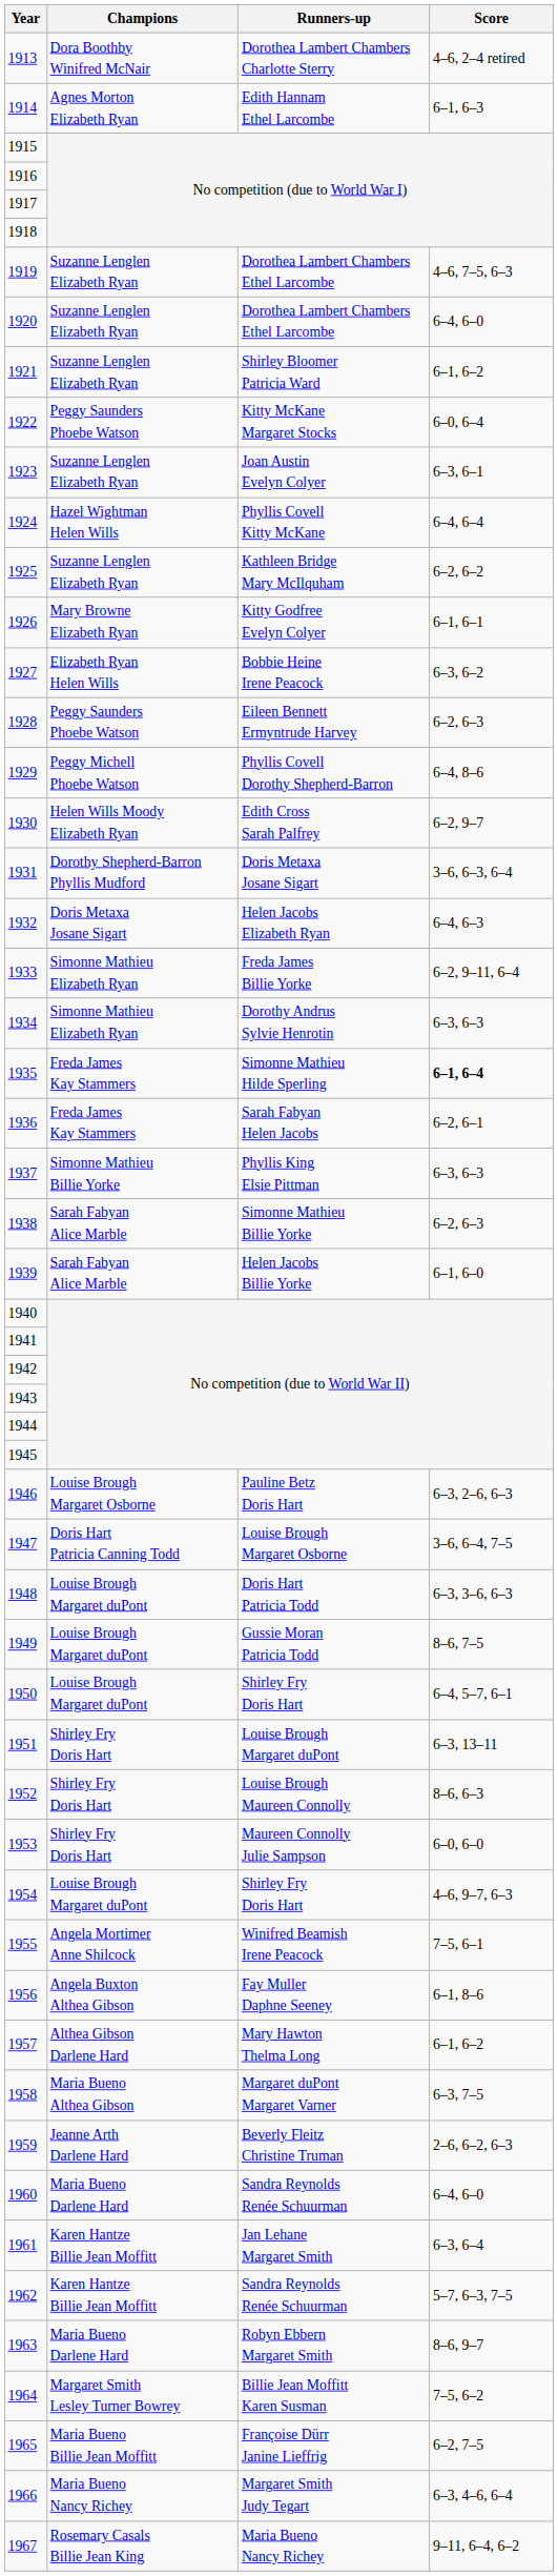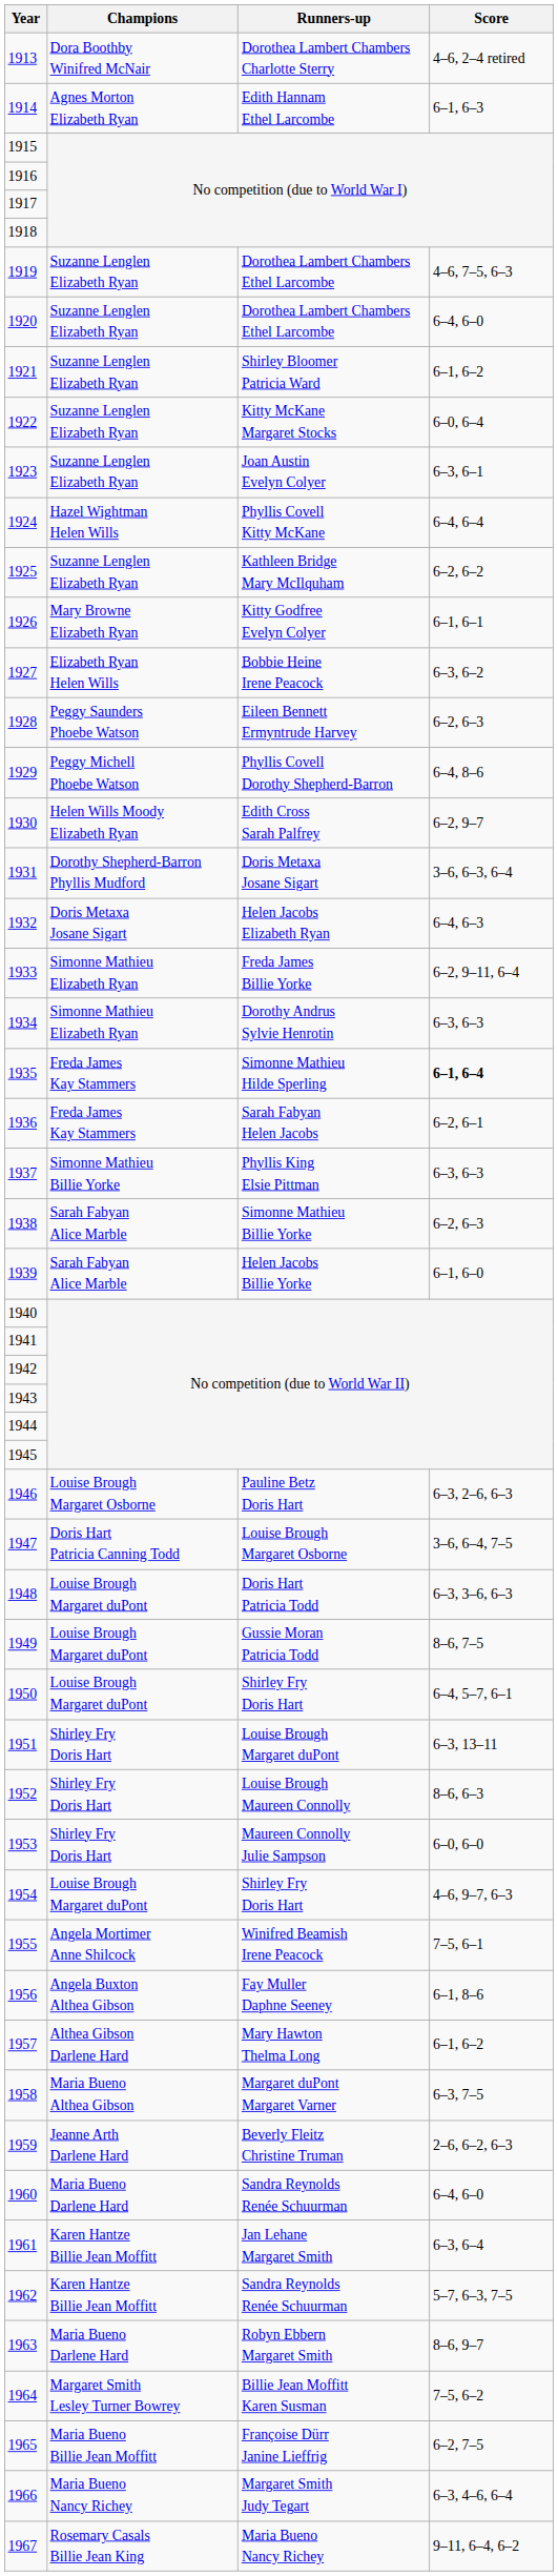 <table class="wikitable sortable" style="font-size:1.00em; line-height:1.5em;">
 <tr>
 <th style="width:40px">Year</th>
 <th style="width:220px">Champions</th>
 <th style="width:220px">Runners-up</th>
 <th style="width:140px" class="unsortable">Score</th>
 </tr>
 <tr>
 <td><a href='#'>1913</a></td>
 <td> <a href='#'>Dora Boothby</a> <br>  <a href='#'>Winifred McNair</a></td>
 <td> <a href='#'>Dorothea Lambert Chambers</a> <br>  <a href='#'>Charlotte Sterry</a></td>
 <td>4–6, 2–4 retired</td>
 </tr>
 <tr>
 <td><a href='#'>1914</a></td>
 <td> <a href='#'>Agnes Morton</a> <br>  <a href='#'>Elizabeth Ryan</a></td>
 <td> <a href='#'>Edith Hannam</a> <br>  <a href='#'>Ethel Larcombe</a></td>
 <td>6–1, 6–3</td>
 </tr>
 <tr>
 <td>1915</td>
 <td rowspan="4" colspan="3" align="center" bgcolor="#F5F5F5">No competition (due to <a href='#'>World War I</a>)</td>
 </tr>
 <tr>
 <td>1916</td>
 </tr>
 <tr>
 <td>1917</td>
 </tr>
 <tr>
 <td>1918</td>
 </tr>
 <tr>
 <td><a href='#'>1919</a></td>
 <td> <a href='#'>Suzanne Lenglen</a> <br>  <a href='#'>Elizabeth Ryan</a></td>
 <td> <a href='#'>Dorothea Lambert Chambers</a> <br>  <a href='#'>Ethel Larcombe</a></td>
 <td>4–6, 7–5, 6–3</td>
 </tr>
 <tr>
 <td><a href='#'>1920</a></td>
 <td> <a href='#'>Suzanne Lenglen</a> <br>  <a href='#'>Elizabeth Ryan</a></td>
 <td> <a href='#'>Dorothea Lambert Chambers</a> <br>  <a href='#'>Ethel Larcombe</a></td>
 <td>6–4, 6–0</td>
 </tr>
 <tr>
 <td><a href='#'>1921</a></td>
 <td> <a href='#'>Suzanne Lenglen</a> <br>  <a href='#'>Elizabeth Ryan</a></td>
 <td> <a href='#'>Shirley Bloomer</a> <br>  <a href='#'>Patricia Ward</a></td>
 <td>6–1, 6–2</td>
 </tr>
 <tr>
 <td><a href='#'>1922</a></td>
-<td> <a href='#'>Peggy Saunders</a> <br>  <a href='#'>Phoebe Watson</a></td>
+<td> <a href='#'>Suzanne Lenglen</a> <br>  <a href='#'>Elizabeth Ryan</a></td>
 <td> <a href='#'>Kitty McKane</a> <br>  <a href='#'>Margaret Stocks</a></td>
 <td>6–0, 6–4</td>
 </tr>
 <tr>
 <td><a href='#'>1923</a></td>
 <td> <a href='#'>Suzanne Lenglen</a> <br>  <a href='#'>Elizabeth Ryan</a></td>
 <td> <a href='#'>Joan Austin</a> <br>  <a href='#'>Evelyn Colyer</a></td>
 <td>6–3, 6–1</td>
 </tr>
 <tr>
 <td><a href='#'>1924</a></td>
 <td> <a href='#'>Hazel Wightman</a> <br>  <a href='#'>Helen Wills</a></td>
 <td> <a href='#'>Phyllis Covell</a> <br>  <a href='#'>Kitty McKane</a></td>
 <td>6–4, 6–4</td>
 </tr>
 <tr>
 <td><a href='#'>1925</a></td>
 <td> <a href='#'>Suzanne Lenglen</a> <br>  <a href='#'>Elizabeth Ryan</a></td>
 <td> <a href='#'>Kathleen Bridge</a> <br>  <a href='#'>Mary McIlquham</a></td>
 <td>6–2, 6–2</td>
 </tr>
 <tr>
 <td><a href='#'>1926</a></td>
 <td> <a href='#'>Mary Browne</a> <br>  <a href='#'>Elizabeth Ryan</a></td>
 <td> <a href='#'>Kitty Godfree</a> <br>  <a href='#'>Evelyn Colyer</a></td>
 <td>6–1, 6–1</td>
 </tr>
 <tr>
 <td><a href='#'>1927</a></td>
 <td> <a href='#'>Elizabeth Ryan</a> <br>  <a href='#'>Helen Wills</a></td>
 <td> <a href='#'>Bobbie Heine</a> <br>  <a href='#'>Irene Peacock</a></td>
 <td>6–3, 6–2</td>
 </tr>
 <tr>
 <td><a href='#'>1928</a></td>
 <td> <a href='#'>Peggy Saunders</a> <br>  <a href='#'>Phoebe Watson</a></td>
 <td> <a href='#'>Eileen Bennett</a> <br>  <a href='#'>Ermyntrude Harvey</a></td>
 <td>6–2, 6–3</td>
 </tr>
 <tr>
 <td><a href='#'>1929</a></td>
 <td> <a href='#'>Peggy Michell</a> <br>  <a href='#'>Phoebe Watson</a></td>
 <td> <a href='#'>Phyllis Covell</a> <br>  <a href='#'>Dorothy Shepherd-Barron</a></td>
 <td>6–4, 8–6</td>
 </tr>
 <tr>
 <td><a href='#'>1930</a></td>
 <td> <a href='#'>Helen Wills Moody</a> <br>  <a href='#'>Elizabeth Ryan</a></td>
 <td> <a href='#'>Edith Cross</a> <br>  <a href='#'>Sarah Palfrey</a></td>
 <td>6–2, 9–7</td>
 </tr>
 <tr>
 <td><a href='#'>1931</a></td>
 <td> <a href='#'>Dorothy Shepherd-Barron</a> <br>  <a href='#'>Phyllis Mudford</a></td>
 <td> <a href='#'>Doris Metaxa</a> <br>  <a href='#'>Josane Sigart</a></td>
 <td>3–6, 6–3, 6–4</td>
 </tr>
 <tr>
 <td><a href='#'>1932</a></td>
 <td> <a href='#'>Doris Metaxa</a> <br>  <a href='#'>Josane Sigart</a></td>
 <td> <a href='#'>Helen Jacobs</a> <br>  <a href='#'>Elizabeth Ryan</a></td>
 <td>6–4, 6–3</td>
 </tr>
 <tr>
 <td><a href='#'>1933</a></td>
 <td> <a href='#'>Simonne Mathieu</a> <br>  <a href='#'>Elizabeth Ryan</a></td>
 <td> <a href='#'>Freda James</a> <br>  <a href='#'>Billie Yorke</a></td>
 <td>6–2, 9–11, 6–4</td>
 </tr>
 <tr>
 <td><a href='#'>1934</a></td>
 <td> <a href='#'>Simonne Mathieu</a> <br>  <a href='#'>Elizabeth Ryan</a></td>
 <td> <a href='#'>Dorothy Andrus</a> <br>  <a href='#'>Sylvie Henrotin</a></td>
 <td>6–3, 6–3</td>
 </tr>
 <tr>
 <td><a href='#'>1935</a></td>
 <td> <a href='#'>Freda James</a> <br>  <a href='#'>Kay Stammers</a></td>
 <td> <a href='#'>Simonne Mathieu</a> <br>  <a href='#'>Hilde Sperling</a></td>
 <td><strong>6–1, 6–4</strong></td>
 </tr>
 <tr>
 <td><a href='#'>1936</a></td>
 <td> <a href='#'>Freda James</a> <br>  <a href='#'>Kay Stammers</a></td>
 <td> <a href='#'>Sarah Fabyan</a> <br>  <a href='#'>Helen Jacobs</a></td>
 <td>6–2, 6–1</td>
 </tr>
 <tr>
 <td><a href='#'>1937</a></td>
 <td> <a href='#'>Simonne Mathieu</a> <br>  <a href='#'>Billie Yorke</a></td>
 <td> <a href='#'>Phyllis King</a> <br>  <a href='#'>Elsie Pittman</a></td>
 <td>6–3, 6–3</td>
 </tr>
 <tr>
 <td><a href='#'>1938</a></td>
 <td> <a href='#'>Sarah Fabyan</a> <br>  <a href='#'>Alice Marble</a></td>
 <td> <a href='#'>Simonne Mathieu</a> <br>  <a href='#'>Billie Yorke</a></td>
 <td>6–2, 6–3</td>
 </tr>
 <tr>
 <td><a href='#'>1939</a></td>
 <td> <a href='#'>Sarah Fabyan</a> <br>  <a href='#'>Alice Marble</a></td>
 <td> <a href='#'>Helen Jacobs</a> <br>  <a href='#'>Billie Yorke</a></td>
 <td>6–1, 6–0</td>
 </tr>
 <tr>
 <td>1940</td>
 <td rowspan="6" colspan="3" align="center" bgcolor="#F5F5F5">No competition (due to <a href='#'>World War II</a>)</td>
 </tr>
 <tr>
 <td>1941</td>
 </tr>
 <tr>
 <td>1942</td>
 </tr>
 <tr>
 <td>1943</td>
 </tr>
 <tr>
 <td>1944</td>
 </tr>
 <tr>
 <td>1945</td>
 </tr>
 <tr>
 <td><a href='#'>1946</a></td>
 <td> <a href='#'>Louise Brough</a> <br>  <a href='#'>Margaret Osborne</a></td>
 <td> <a href='#'>Pauline Betz</a> <br>  <a href='#'>Doris Hart</a></td>
 <td>6–3, 2–6, 6–3</td>
 </tr>
 <tr>
 <td><a href='#'>1947</a></td>
 <td> <a href='#'>Doris Hart</a> <br>  <a href='#'>Patricia Canning Todd</a></td>
 <td> <a href='#'>Louise Brough</a> <br>  <a href='#'>Margaret Osborne</a></td>
 <td>3–6, 6–4, 7–5</td>
 </tr>
 <tr>
 <td><a href='#'>1948</a></td>
 <td> <a href='#'>Louise Brough</a> <br>  <a href='#'>Margaret duPont</a></td>
 <td> <a href='#'>Doris Hart</a> <br>  <a href='#'>Patricia Todd</a></td>
 <td>6–3, 3–6, 6–3</td>
 </tr>
 <tr>
 <td><a href='#'>1949</a></td>
 <td> <a href='#'>Louise Brough</a> <br>  <a href='#'>Margaret duPont</a></td>
 <td> <a href='#'>Gussie Moran</a> <br>  <a href='#'>Patricia Todd</a></td>
 <td>8–6, 7–5</td>
 </tr>
 <tr>
 <td><a href='#'>1950</a></td>
 <td> <a href='#'>Louise Brough</a> <br>  <a href='#'>Margaret duPont</a></td>
 <td> <a href='#'>Shirley Fry</a> <br>  <a href='#'>Doris Hart</a></td>
 <td>6–4, 5–7, 6–1</td>
 </tr>
 <tr>
 <td><a href='#'>1951</a></td>
 <td> <a href='#'>Shirley Fry</a> <br>  <a href='#'>Doris Hart</a></td>
 <td> <a href='#'>Louise Brough</a> <br>  <a href='#'>Margaret duPont</a></td>
 <td>6–3, 13–11</td>
 </tr>
 <tr>
 <td><a href='#'>1952</a></td>
 <td> <a href='#'>Shirley Fry</a> <br>  <a href='#'>Doris Hart</a></td>
 <td> <a href='#'>Louise Brough</a> <br>  <a href='#'>Maureen Connolly</a></td>
 <td>8–6, 6–3</td>
 </tr>
 <tr>
 <td><a href='#'>1953</a></td>
 <td> <a href='#'>Shirley Fry</a> <br>  <a href='#'>Doris Hart</a></td>
 <td> <a href='#'>Maureen Connolly</a> <br>  <a href='#'>Julie Sampson</a></td>
 <td>6–0, 6–0</td>
 </tr>
 <tr>
 <td><a href='#'>1954</a></td>
 <td> <a href='#'>Louise Brough</a> <br>  <a href='#'>Margaret duPont</a></td>
 <td> <a href='#'>Shirley Fry</a> <br>  <a href='#'>Doris Hart</a></td>
 <td>4–6, 9–7, 6–3</td>
 </tr>
 <tr>
 <td><a href='#'>1955</a></td>
 <td> <a href='#'>Angela Mortimer</a> <br>  <a href='#'>Anne Shilcock</a></td>
 <td> <a href='#'>Winifred Beamish</a> <br>  <a href='#'>Irene Peacock</a></td>
 <td>7–5, 6–1</td>
 </tr>
 <tr>
 <td><a href='#'>1956</a></td>
 <td> <a href='#'>Angela Buxton</a> <br>  <a href='#'>Althea Gibson</a></td>
 <td> <a href='#'>Fay Muller</a> <br>  <a href='#'>Daphne Seeney</a></td>
 <td>6–1, 8–6</td>
 </tr>
 <tr>
 <td><a href='#'>1957</a></td>
 <td> <a href='#'>Althea Gibson</a> <br>  <a href='#'>Darlene Hard</a></td>
 <td> <a href='#'>Mary Hawton</a> <br>  <a href='#'>Thelma Long</a></td>
 <td>6–1, 6–2</td>
 </tr>
 <tr>
 <td><a href='#'>1958</a></td>
 <td> <a href='#'>Maria Bueno</a> <br>  <a href='#'>Althea Gibson</a></td>
 <td> <a href='#'>Margaret duPont</a> <br>  <a href='#'>Margaret Varner</a></td>
 <td>6–3, 7–5</td>
 </tr>
 <tr>
 <td><a href='#'>1959</a></td>
 <td> <a href='#'>Jeanne Arth</a> <br>  <a href='#'>Darlene Hard</a></td>
 <td> <a href='#'>Beverly Fleitz</a> <br>  <a href='#'>Christine Truman</a></td>
 <td>2–6, 6–2, 6–3</td>
 </tr>
 <tr>
 <td><a href='#'>1960</a></td>
 <td> <a href='#'>Maria Bueno</a> <br>  <a href='#'>Darlene Hard</a></td>
 <td> <a href='#'>Sandra Reynolds</a> <br>  <a href='#'>Renée Schuurman</a></td>
 <td>6–4, 6–0</td>
 </tr>
 <tr>
 <td><a href='#'>1961</a></td>
 <td> <a href='#'>Karen Hantze</a> <br>  <a href='#'>Billie Jean Moffitt</a></td>
 <td> <a href='#'>Jan Lehane</a> <br>  <a href='#'>Margaret Smith</a></td>
 <td>6–3, 6–4</td>
 </tr>
 <tr>
 <td><a href='#'>1962</a></td>
 <td> <a href='#'>Karen Hantze</a> <br>  <a href='#'>Billie Jean Moffitt</a></td>
 <td> <a href='#'>Sandra Reynolds</a> <br>  <a href='#'>Renée Schuurman</a></td>
 <td>5–7, 6–3, 7–5</td>
 </tr>
 <tr>
 <td><a href='#'>1963</a></td>
 <td> <a href='#'>Maria Bueno</a> <br>  <a href='#'>Darlene Hard</a></td>
 <td> <a href='#'>Robyn Ebbern</a> <br>  <a href='#'>Margaret Smith</a></td>
 <td>8–6, 9–7</td>
 </tr>
 <tr>
 <td><a href='#'>1964</a></td>
 <td> <a href='#'>Margaret Smith</a>  <br>  <a href='#'>Lesley Turner Bowrey</a></td>
 <td> <a href='#'>Billie Jean Moffitt</a> <br>  <a href='#'>Karen Susman</a></td>
 <td>7–5, 6–2</td>
 </tr>
 <tr>
 <td><a href='#'>1965</a></td>
 <td> <a href='#'>Maria Bueno</a> <br>  <a href='#'>Billie Jean Moffitt</a></td>
 <td> <a href='#'>Françoise Dürr</a> <br>  <a href='#'>Janine Lieffrig</a></td>
 <td>6–2, 7–5</td>
 </tr>
 <tr>
 <td><a href='#'>1966</a></td>
 <td> <a href='#'>Maria Bueno</a> <br>  <a href='#'>Nancy Richey</a></td>
 <td> <a href='#'>Margaret Smith</a> <br>  <a href='#'>Judy Tegart</a></td>
 <td>6–3, 4–6, 6–4</td>
 </tr>
 <tr>
 <td><a href='#'>1967</a></td>
 <td> <a href='#'>Rosemary Casals</a> <br>  <a href='#'>Billie Jean King</a></td>
 <td> <a href='#'>Maria Bueno</a> <br>  <a href='#'>Nancy Richey</a></td>
 <td>9–11, 6–4, 6–2</td>
 </tr>
 </table>
